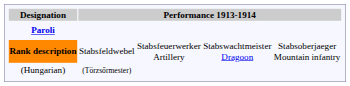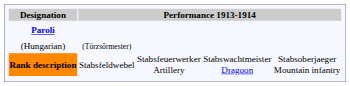 <table style="border:1px solid #8888aa; background-color:#f7f8ff; padding:5px; font-size:95%; margin: 0px 12px 12px 0px;">
 <tr bgcolor="#CCCCCC">
 <th>Designation</th>
 <th colspan=4><strong>Performance 1913-1914</strong></th>
 </tr>
 <tr align="center">
 <th></th>
 <th rowspan=3></th>
 <th rowspan=3></th>
 <th rowspan=3></th>
 <th rowspan=3></th>
 </tr>
 <tr align="center">
 <th rowspan=1><a href='#'>Paroli</a></th>
 </tr>
 <tr align="center">
 <th></th>
 </tr>
 <tr align="center">
+<td>(Hungarian)</td>
+<td><small>(Törzsőrmester)</small></td>
+<td></td>
+<td></td>
+<td></td>
+</tr>
+<tr align="center">
 <th style="background:#ff8800; color:black;">Rank description</th>
 <td>Stabsfeldwebel</td>
 <td>Stabsfeuerwerker<br>Artillery</td>
 <td>Stabswachtmeister<br><a href='#'>Dragoon</a></td>
 <td>Stabsoberjaeger<br>Mountain infantry</td>
 </tr>
 <tr align="center">
-<td>(Hungarian)</td>
-<td><small>(Törzsőrmester)</small></td>
-<td></td>
-<td></td>
-<td></td>
-</tr>
-<tr align="center">
 </tr>
 </table>
